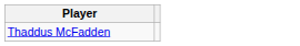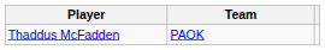 <table class="wikitable sortable">
 <tr>
 <th style="width:200px;">Player</th>
+<th style="width:180px;">Team</th>
 <th></th>
 </tr>
 <tr>
 <td> <a href='#'>Thaddus McFadden</a></td>
+<td> <a href='#'>PAOK</a></td>
 <td style="text-align:center;"></td>
 </tr>
 </table>
